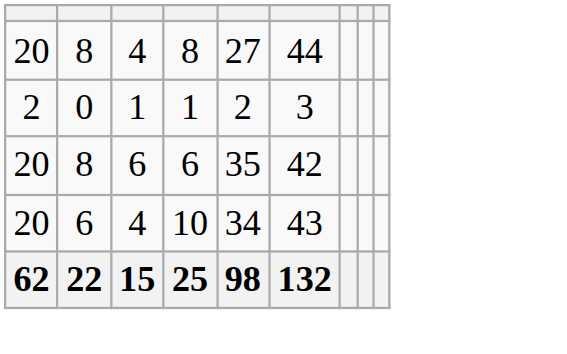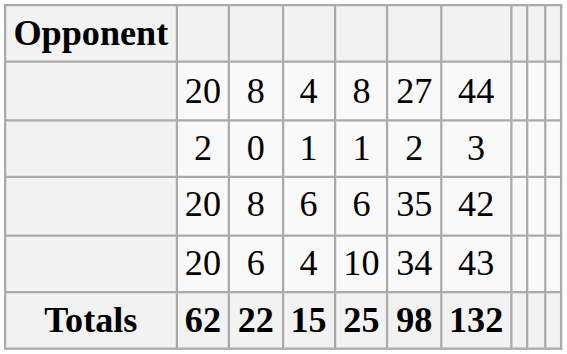 <table class="wikitable sortable plainrowheaders" style="text-align:center">
 <tr>
+<th scope=col>Opponent</th>
 <th scope=col></th>
 <th scope=col></th>
 <th scope=col></th>
 <th scope=col></th>
 <th scope=col></th>
 <th scope=col></th>
 <th scope=col></th>
 <th scope=col></th>
 <th scope=col></th>
 </tr>
 <tr>
+<th style="text-align:left;" scope=row></th>
 <td>20</td>
 <td>8</td>
 <td>4</td>
 <td>8</td>
 <td>27</td>
 <td>44</td>
 <td></td>
 <td></td>
 <td></td>
 </tr>
 <tr>
+<th style="text-align:left;"scope=row></th>
 <td>2</td>
 <td>0</td>
 <td>1</td>
 <td>1</td>
 <td>2</td>
 <td>3</td>
 <td></td>
 <td></td>
 <td></td>
 </tr>
 <tr>
+<th style="text-align:left;"scope=row></th>
 <td>20</td>
 <td>8</td>
 <td>6</td>
 <td>6</td>
 <td>35</td>
 <td>42</td>
 <td></td>
 <td></td>
 <td></td>
 </tr>
 <tr>
+<th style="text-align:left;"scope=row></th>
 <td>20</td>
 <td>6</td>
 <td>4</td>
 <td>10</td>
 <td>34</td>
 <td>43</td>
 <td></td>
 <td></td>
 <td></td>
 </tr>
 <tr class="sortbottom">
+<th>Totals</th>
 <th>62</th>
 <th>22</th>
 <th>15</th>
 <th>25</th>
 <th>98</th>
 <th>132</th>
 <th></th>
 <th></th>
 <th></th>
 </tr>
 </table>
